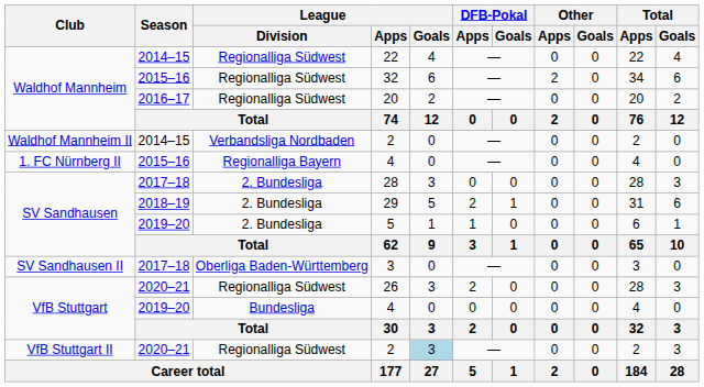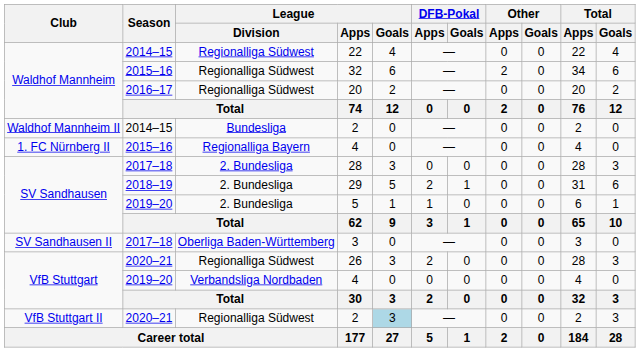 <table class="wikitable" style="text-align: center">
 <tr>
 <th rowspan="2">Club</th>
 <th rowspan="2">Season</th>
 <th colspan="3">League</th>
 <th colspan="2"><a href='#'>DFB-Pokal</a></th>
 <th colspan="2">Other</th>
 <th colspan="2">Total</th>
 </tr>
 <tr>
 <th>Division</th>
 <th>Apps</th>
 <th>Goals</th>
 <th>Apps</th>
 <th>Goals</th>
 <th>Apps</th>
 <th>Goals</th>
 <th>Apps</th>
 <th>Goals</th>
 </tr>
 <tr>
 <td rowspan="4"><a href='#'>Waldhof Mannheim</a></td>
 <td><a href='#'>2014–15</a></td>
 <td><a href='#'>Regionalliga Südwest</a></td>
 <td>22</td>
 <td>4</td>
 <td colspan="2">—</td>
 <td>0</td>
 <td>0</td>
 <td>22</td>
 <td>4</td>
 </tr>
 <tr>
 <td><a href='#'>2015–16</a></td>
 <td>Regionalliga Südwest</td>
 <td>32</td>
 <td>6</td>
 <td colspan="2">—</td>
 <td>2</td>
 <td>0</td>
 <td>34</td>
 <td>6</td>
 </tr>
 <tr>
 <td><a href='#'>2016–17</a></td>
 <td>Regionalliga Südwest</td>
 <td>20</td>
 <td>2</td>
 <td colspan="2">—</td>
 <td>0</td>
 <td>0</td>
 <td>20</td>
 <td>2</td>
 </tr>
 <tr>
 <th colspan="2">Total</th>
 <th>74</th>
 <th>12</th>
 <th>0</th>
 <th>0</th>
 <th>2</th>
 <th>0</th>
 <th>76</th>
 <th>12</th>
 </tr>
 <tr>
 <td><a href='#'>Waldhof Mannheim II</a></td>
 <td>2014–15</td>
-<td><a href='#'>Verbandsliga Nordbaden</a></td>
+<td><a href='#'>Bundesliga</a></td>
 <td>2</td>
 <td>0</td>
 <td colspan="2">—</td>
 <td>0</td>
 <td>0</td>
 <td>2</td>
 <td>0</td>
 </tr>
 <tr>
 <td><a href='#'>1. FC Nürnberg II</a></td>
 <td><a href='#'>2015–16</a></td>
 <td><a href='#'>Regionalliga Bayern</a></td>
 <td>4</td>
 <td>0</td>
 <td colspan="2">—</td>
 <td>0</td>
 <td>0</td>
 <td>4</td>
 <td>0</td>
 </tr>
 <tr>
 <td rowspan="4"><a href='#'>SV Sandhausen</a></td>
 <td><a href='#'>2017–18</a></td>
 <td><a href='#'>2. Bundesliga</a></td>
 <td>28</td>
 <td>3</td>
 <td>0</td>
 <td>0</td>
 <td>0</td>
 <td>0</td>
 <td>28</td>
 <td>3</td>
 </tr>
 <tr>
 <td><a href='#'>2018–19</a></td>
 <td>2. Bundesliga</td>
 <td>29</td>
 <td>5</td>
 <td>2</td>
 <td>1</td>
 <td>0</td>
 <td>0</td>
 <td>31</td>
 <td>6</td>
 </tr>
 <tr>
 <td><a href='#'>2019–20</a></td>
 <td>2. Bundesliga</td>
 <td>5</td>
 <td>1</td>
 <td>1</td>
 <td>0</td>
 <td>0</td>
 <td>0</td>
 <td>6</td>
 <td>1</td>
 </tr>
 <tr>
 <th colspan="2">Total</th>
 <th>62</th>
 <th>9</th>
 <th>3</th>
 <th>1</th>
 <th>0</th>
 <th>0</th>
 <th>65</th>
 <th>10</th>
 </tr>
 <tr>
 <td><a href='#'>SV Sandhausen II</a></td>
 <td><a href='#'>2017–18</a></td>
 <td><a href='#'>Oberliga Baden-Württemberg</a></td>
 <td>3</td>
 <td>0</td>
 <td colspan="2">—</td>
 <td>0</td>
 <td>0</td>
 <td>3</td>
 <td>0</td>
 </tr>
 <tr>
 <td rowspan="3"><a href='#'>VfB Stuttgart</a></td>
 <td><a href='#'>2020–21</a></td>
 <td>Regionalliga Südwest</td>
 <td>26</td>
 <td>3</td>
 <td>2</td>
 <td>0</td>
 <td>0</td>
 <td>0</td>
 <td>28</td>
 <td>3</td>
 </tr>
 <tr>
 <td><a href='#'>2019–20</a></td>
-<td><a href='#'>Bundesliga</a></td>
+<td><a href='#'>Verbandsliga Nordbaden</a></td>
 <td>4</td>
 <td>0</td>
 <td>0</td>
 <td>0</td>
 <td>0</td>
 <td>0</td>
 <td>4</td>
 <td>0</td>
 </tr>
 <tr>
 <th colspan="2">Total</th>
 <th>30</th>
 <th>3</th>
 <th>2</th>
 <th>0</th>
 <th>0</th>
 <th>0</th>
 <th>32</th>
 <th>3</th>
 </tr>
 <tr>
 <td><a href='#'>VfB Stuttgart II</a></td>
 <td><a href='#'>2020–21</a></td>
 <td>Regionalliga Südwest</td>
 <td>2</td>
 <td style="background: lightblue;">3</td>
 <td colspan="2">—</td>
 <td>0</td>
 <td>0</td>
 <td>2</td>
 <td>3</td>
 </tr>
 <tr>
 <th colspan="3">Career total</th>
 <th>177</th>
 <th>27</th>
 <th>5</th>
 <th>1</th>
 <th>2</th>
 <th>0</th>
 <th>184</th>
 <th>28</th>
 </tr>
 </table>
